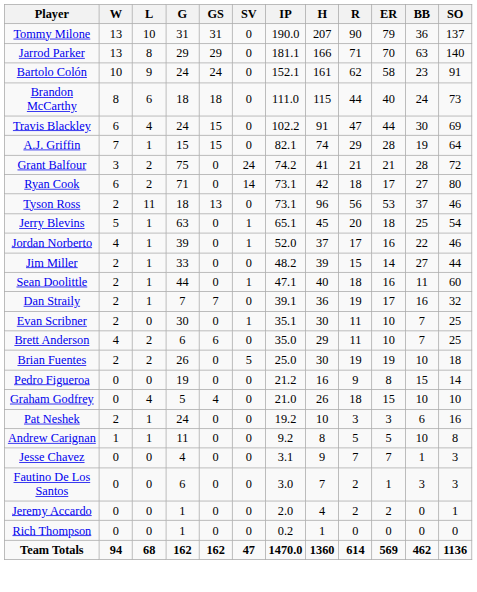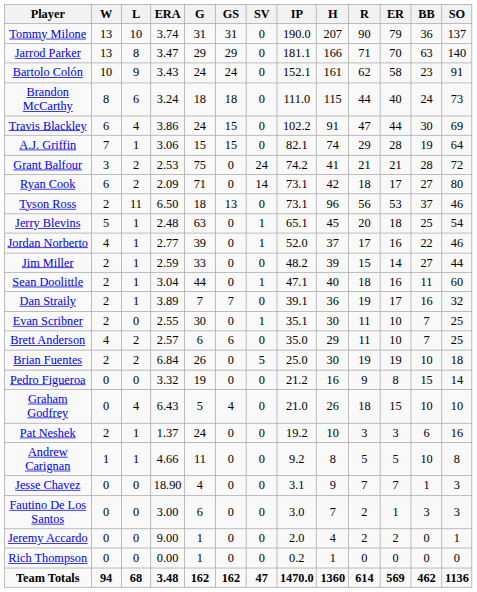 <table class=wikitable style="text-align:center">
 <tr>
 <th bgcolor=#DDDDFF; width="20%">Player</th>
 <th bgcolor=#DDDDFF; width="7%">W</th>
 <th bgcolor=#DDDDFF; width="7%">L</th>
+<th bgcolor=#DDDDFF; width="7%">ERA</th>
 <th bgcolor=#DDDDFF; width="7%">G</th>
 <th bgcolor=#DDDDFF; width="7%">GS</th>
 <th bgcolor=#DDDDFF; width="7%">SV</th>
 <th bgcolor=#DDDDFF; width="7%">IP</th>
 <th bgcolor=#DDDDFF; width="7%">H</th>
 <th bgcolor=#DDDDFF; width="7%">R</th>
 <th bgcolor=#DDDDFF; width="7%">ER</th>
 <th bgcolor=#DDDDFF; width="7%">BB</th>
 <th bgcolor=#DDDDFF; width="7%">SO</th>
 </tr>
 <tr>
 <td><a href='#'>Tommy Milone</a></td>
 <td>13</td>
 <td>10</td>
+<td>3.74</td>
 <td>31</td>
 <td>31</td>
 <td>0</td>
 <td>190.0</td>
 <td>207</td>
 <td>90</td>
 <td>79</td>
 <td>36</td>
 <td>137</td>
 </tr>
 <tr>
 <td><a href='#'>Jarrod Parker</a></td>
 <td>13</td>
 <td>8</td>
+<td>3.47</td>
 <td>29</td>
 <td>29</td>
 <td>0</td>
 <td>181.1</td>
 <td>166</td>
 <td>71</td>
 <td>70</td>
 <td>63</td>
 <td>140</td>
 </tr>
 <tr>
 <td><a href='#'>Bartolo Colón</a></td>
 <td>10</td>
 <td>9</td>
+<td>3.43</td>
 <td>24</td>
 <td>24</td>
 <td>0</td>
 <td>152.1</td>
 <td>161</td>
 <td>62</td>
 <td>58</td>
 <td>23</td>
 <td>91</td>
 </tr>
 <tr>
 <td><a href='#'>Brandon McCarthy</a></td>
 <td>8</td>
 <td>6</td>
+<td>3.24</td>
 <td>18</td>
 <td>18</td>
 <td>0</td>
 <td>111.0</td>
 <td>115</td>
 <td>44</td>
 <td>40</td>
 <td>24</td>
 <td>73</td>
 </tr>
 <tr>
 <td><a href='#'>Travis Blackley</a></td>
 <td>6</td>
 <td>4</td>
+<td>3.86</td>
 <td>24</td>
 <td>15</td>
 <td>0</td>
 <td>102.2</td>
 <td>91</td>
 <td>47</td>
 <td>44</td>
 <td>30</td>
 <td>69</td>
 </tr>
 <tr>
 <td><a href='#'>A.J. Griffin</a></td>
 <td>7</td>
 <td>1</td>
+<td>3.06</td>
 <td>15</td>
 <td>15</td>
 <td>0</td>
 <td>82.1</td>
 <td>74</td>
 <td>29</td>
 <td>28</td>
 <td>19</td>
 <td>64</td>
 </tr>
 <tr>
 <td><a href='#'>Grant Balfour</a></td>
 <td>3</td>
 <td>2</td>
+<td>2.53</td>
 <td>75</td>
 <td>0</td>
 <td>24</td>
 <td>74.2</td>
 <td>41</td>
 <td>21</td>
 <td>21</td>
 <td>28</td>
 <td>72</td>
 </tr>
 <tr>
 <td><a href='#'>Ryan Cook</a></td>
 <td>6</td>
 <td>2</td>
+<td>2.09</td>
 <td>71</td>
 <td>0</td>
 <td>14</td>
 <td>73.1</td>
 <td>42</td>
 <td>18</td>
 <td>17</td>
 <td>27</td>
 <td>80</td>
 </tr>
 <tr>
 <td><a href='#'>Tyson Ross</a></td>
 <td>2</td>
 <td>11</td>
+<td>6.50</td>
 <td>18</td>
 <td>13</td>
 <td>0</td>
 <td>73.1</td>
 <td>96</td>
 <td>56</td>
 <td>53</td>
 <td>37</td>
 <td>46</td>
 </tr>
 <tr>
 <td><a href='#'>Jerry Blevins</a></td>
 <td>5</td>
 <td>1</td>
+<td>2.48</td>
 <td>63</td>
 <td>0</td>
 <td>1</td>
 <td>65.1</td>
 <td>45</td>
 <td>20</td>
 <td>18</td>
 <td>25</td>
 <td>54</td>
 </tr>
 <tr>
 <td><a href='#'>Jordan Norberto</a></td>
 <td>4</td>
 <td>1</td>
+<td>2.77</td>
 <td>39</td>
 <td>0</td>
 <td>1</td>
 <td>52.0</td>
 <td>37</td>
 <td>17</td>
 <td>16</td>
 <td>22</td>
 <td>46</td>
 </tr>
 <tr>
 <td><a href='#'>Jim Miller</a></td>
 <td>2</td>
 <td>1</td>
+<td>2.59</td>
 <td>33</td>
 <td>0</td>
 <td>0</td>
 <td>48.2</td>
 <td>39</td>
 <td>15</td>
 <td>14</td>
 <td>27</td>
 <td>44</td>
 </tr>
 <tr>
 <td><a href='#'>Sean Doolittle</a></td>
 <td>2</td>
 <td>1</td>
+<td>3.04</td>
 <td>44</td>
 <td>0</td>
 <td>1</td>
 <td>47.1</td>
 <td>40</td>
 <td>18</td>
 <td>16</td>
 <td>11</td>
 <td>60</td>
 </tr>
 <tr>
 <td><a href='#'>Dan Straily</a></td>
 <td>2</td>
 <td>1</td>
+<td>3.89</td>
 <td>7</td>
 <td>7</td>
 <td>0</td>
 <td>39.1</td>
 <td>36</td>
 <td>19</td>
 <td>17</td>
 <td>16</td>
 <td>32</td>
 </tr>
 <tr>
 <td><a href='#'>Evan Scribner</a></td>
 <td>2</td>
 <td>0</td>
+<td>2.55</td>
 <td>30</td>
 <td>0</td>
 <td>1</td>
 <td>35.1</td>
 <td>30</td>
 <td>11</td>
 <td>10</td>
 <td>7</td>
 <td>25</td>
 </tr>
 <tr>
 <td><a href='#'>Brett Anderson</a></td>
 <td>4</td>
 <td>2</td>
+<td>2.57</td>
 <td>6</td>
 <td>6</td>
 <td>0</td>
 <td>35.0</td>
 <td>29</td>
 <td>11</td>
 <td>10</td>
 <td>7</td>
 <td>25</td>
 </tr>
 <tr>
 <td><a href='#'>Brian Fuentes</a></td>
 <td>2</td>
 <td>2</td>
+<td>6.84</td>
 <td>26</td>
 <td>0</td>
 <td>5</td>
 <td>25.0</td>
 <td>30</td>
 <td>19</td>
 <td>19</td>
 <td>10</td>
 <td>18</td>
 </tr>
 <tr>
 <td><a href='#'>Pedro Figueroa</a></td>
 <td>0</td>
 <td>0</td>
+<td>3.32</td>
 <td>19</td>
 <td>0</td>
 <td>0</td>
 <td>21.2</td>
 <td>16</td>
 <td>9</td>
 <td>8</td>
 <td>15</td>
 <td>14</td>
 </tr>
 <tr>
 <td><a href='#'>Graham Godfrey</a></td>
 <td>0</td>
 <td>4</td>
+<td>6.43</td>
 <td>5</td>
 <td>4</td>
 <td>0</td>
 <td>21.0</td>
 <td>26</td>
 <td>18</td>
 <td>15</td>
 <td>10</td>
 <td>10</td>
 </tr>
 <tr>
 <td><a href='#'>Pat Neshek</a></td>
 <td>2</td>
 <td>1</td>
+<td>1.37</td>
 <td>24</td>
 <td>0</td>
 <td>0</td>
 <td>19.2</td>
 <td>10</td>
 <td>3</td>
 <td>3</td>
 <td>6</td>
 <td>16</td>
 </tr>
 <tr>
 <td><a href='#'>Andrew Carignan</a></td>
 <td>1</td>
 <td>1</td>
+<td>4.66</td>
 <td>11</td>
 <td>0</td>
 <td>0</td>
 <td>9.2</td>
 <td>8</td>
 <td>5</td>
 <td>5</td>
 <td>10</td>
 <td>8</td>
 </tr>
 <tr>
 <td><a href='#'>Jesse Chavez</a></td>
 <td>0</td>
 <td>0</td>
+<td>18.90</td>
 <td>4</td>
 <td>0</td>
 <td>0</td>
 <td>3.1</td>
 <td>9</td>
 <td>7</td>
 <td>7</td>
 <td>1</td>
 <td>3</td>
 </tr>
 <tr>
 <td><a href='#'>Fautino De Los Santos</a></td>
 <td>0</td>
 <td>0</td>
+<td>3.00</td>
 <td>6</td>
 <td>0</td>
 <td>0</td>
 <td>3.0</td>
 <td>7</td>
 <td>2</td>
 <td>1</td>
 <td>3</td>
 <td>3</td>
 </tr>
 <tr>
 <td><a href='#'>Jeremy Accardo</a></td>
 <td>0</td>
 <td>0</td>
+<td>9.00</td>
 <td>1</td>
 <td>0</td>
 <td>0</td>
 <td>2.0</td>
 <td>4</td>
 <td>2</td>
 <td>2</td>
 <td>0</td>
 <td>1</td>
 </tr>
 <tr>
 <td><a href='#'>Rich Thompson</a></td>
 <td>0</td>
 <td>0</td>
+<td>0.00</td>
 <td>1</td>
 <td>0</td>
 <td>0</td>
 <td>0.2</td>
 <td>1</td>
 <td>0</td>
 <td>0</td>
 <td>0</td>
 <td>0</td>
 </tr>
 <tr>
 <td><strong>Team Totals</strong></td>
 <td><strong>94</strong></td>
 <td><strong>68</strong></td>
+<td><strong>3.48</strong></td>
 <td><strong>162</strong></td>
 <td><strong>162</strong></td>
 <td><strong>47</strong></td>
 <td><strong>1470.0</strong></td>
 <td><strong>1360</strong></td>
 <td><strong>614</strong></td>
 <td><strong>569</strong></td>
 <td><strong>462</strong></td>
 <td><strong>1136</strong></td>
 </tr>
 </table>
